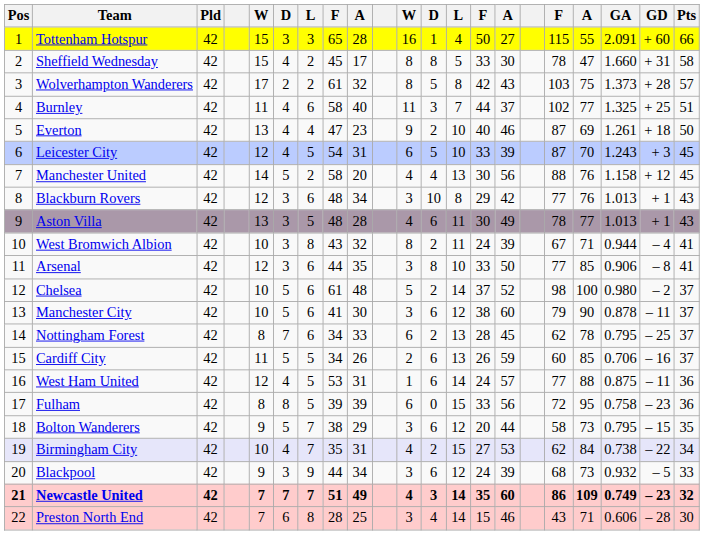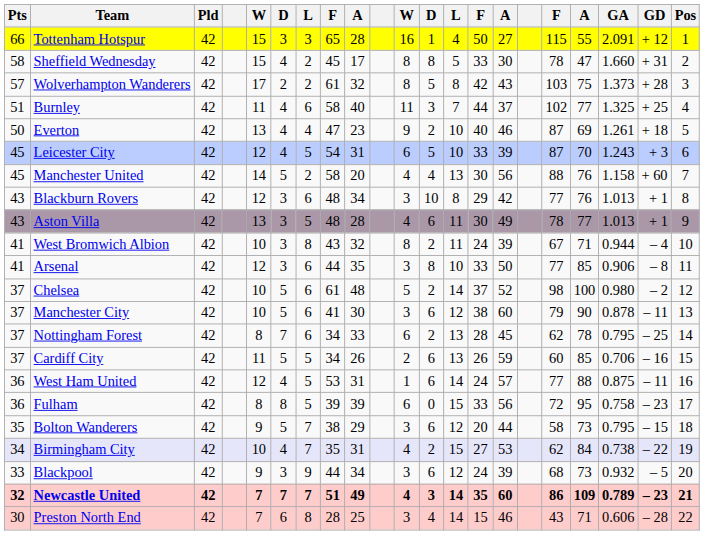 <table class="wikitable" style="text-align: center;">
 <tr>
-<th width=20>Pos</th>
+<th width=20>Pts</th>
 <th width=175>Team</th>
 <th width=20>Pld</th>
 <th width=20></th>
 <th width=20>W</th>
 <th width=20>D</th>
 <th width=20>L</th>
 <th width=20>F</th>
 <th width=20>A</th>
 <th width=20></th>
 <th width=20>W</th>
 <th width=20>D</th>
 <th width=20>L</th>
 <th width=20>F</th>
 <th width=20>A</th>
 <th width=20></th>
 <th width=20>F</th>
 <th width=20>A</th>
 <th width=20>GA</th>
 <th width=30>GD</th>
-<th width=20>Pts</th>
+<th width=20>Pos</th>
 </tr>
 <tr bgcolor=#FFFF00>
-<td>1</td>
+<td>66</td>
 <td align=left><a href='#'>Tottenham Hotspur</a></td>
 <td>42</td>
 <td></td>
 <td>15</td>
 <td>3</td>
 <td>3</td>
 <td>65</td>
 <td>28</td>
 <td></td>
 <td>16</td>
 <td>1</td>
 <td>4</td>
 <td>50</td>
 <td>27</td>
 <td></td>
 <td>115</td>
 <td>55</td>
 <td>2.091</td>
-<td>+ 60</td>
-<td>66</td>
+<td align=right>+ 12</td>
+<td>1</td>
 </tr>
 <tr>
-<td>2</td>
+<td>58</td>
 <td align=left><a href='#'>Sheffield Wednesday</a></td>
 <td>42</td>
 <td></td>
 <td>15</td>
 <td>4</td>
 <td>2</td>
 <td>45</td>
 <td>17</td>
 <td></td>
 <td>8</td>
 <td>8</td>
 <td>5</td>
 <td>33</td>
 <td>30</td>
 <td></td>
 <td>78</td>
 <td>47</td>
 <td>1.660</td>
 <td align=right>+ 31</td>
-<td>58</td>
+<td>2</td>
 </tr>
 <tr>
-<td>3</td>
+<td>57</td>
 <td align=left><a href='#'>Wolverhampton Wanderers</a></td>
 <td>42</td>
 <td></td>
 <td>17</td>
 <td>2</td>
 <td>2</td>
 <td>61</td>
 <td>32</td>
 <td></td>
 <td>8</td>
 <td>5</td>
 <td>8</td>
 <td>42</td>
 <td>43</td>
 <td></td>
 <td>103</td>
 <td>75</td>
 <td>1.373</td>
 <td align=right>+ 28</td>
-<td>57</td>
+<td>3</td>
 </tr>
 <tr>
-<td>4</td>
+<td>51</td>
 <td align=left><a href='#'>Burnley</a></td>
 <td>42</td>
 <td></td>
 <td>11</td>
 <td>4</td>
 <td>6</td>
 <td>58</td>
 <td>40</td>
 <td></td>
 <td>11</td>
 <td>3</td>
 <td>7</td>
 <td>44</td>
 <td>37</td>
 <td></td>
 <td>102</td>
 <td>77</td>
 <td>1.325</td>
 <td align=right>+ 25</td>
-<td>51</td>
+<td>4</td>
 </tr>
 <tr>
-<td>5</td>
+<td>50</td>
 <td align=left><a href='#'>Everton</a></td>
 <td>42</td>
 <td></td>
 <td>13</td>
 <td>4</td>
 <td>4</td>
 <td>47</td>
 <td>23</td>
 <td></td>
 <td>9</td>
 <td>2</td>
 <td>10</td>
 <td>40</td>
 <td>46</td>
 <td></td>
 <td>87</td>
 <td>69</td>
 <td>1.261</td>
 <td align=right>+ 18</td>
-<td>50</td>
+<td>5</td>
 </tr>
 <tr style="background:#bbccff;">
-<td>6</td>
+<td>45</td>
 <td align=left><a href='#'>Leicester City</a></td>
 <td>42</td>
 <td></td>
 <td>12</td>
 <td>4</td>
 <td>5</td>
 <td>54</td>
 <td>31</td>
 <td></td>
 <td>6</td>
 <td>5</td>
 <td>10</td>
 <td>33</td>
 <td>39</td>
 <td></td>
 <td>87</td>
 <td>70</td>
 <td>1.243</td>
 <td align=right>+ 3</td>
-<td>45</td>
+<td>6</td>
 </tr>
 <tr>
-<td>7</td>
+<td>45</td>
 <td align=left><a href='#'>Manchester United</a></td>
 <td>42</td>
 <td></td>
 <td>14</td>
 <td>5</td>
 <td>2</td>
 <td>58</td>
 <td>20</td>
 <td></td>
 <td>4</td>
 <td>4</td>
 <td>13</td>
 <td>30</td>
 <td>56</td>
 <td></td>
 <td>88</td>
 <td>76</td>
 <td>1.158</td>
-<td align=right>+ 12</td>
-<td>45</td>
+<td>+ 60</td>
+<td>7</td>
 </tr>
 <tr>
-<td>8</td>
+<td>43</td>
 <td align=left><a href='#'>Blackburn Rovers</a></td>
 <td>42</td>
 <td></td>
 <td>12</td>
 <td>3</td>
 <td>6</td>
 <td>48</td>
 <td>34</td>
 <td></td>
 <td>3</td>
 <td>10</td>
 <td>8</td>
 <td>29</td>
 <td>42</td>
 <td></td>
 <td>77</td>
 <td>76</td>
 <td>1.013</td>
 <td align=right>+ 1</td>
-<td>43</td>
+<td>8</td>
 </tr>
 <tr bgcolor=#AA98A9>
-<td>9</td>
+<td>43</td>
 <td align=left><a href='#'>Aston Villa</a></td>
 <td>42</td>
 <td></td>
 <td>13</td>
 <td>3</td>
 <td>5</td>
 <td>48</td>
 <td>28</td>
 <td></td>
 <td>4</td>
 <td>6</td>
 <td>11</td>
 <td>30</td>
 <td>49</td>
 <td></td>
 <td>78</td>
 <td>77</td>
 <td>1.013</td>
 <td align=right>+ 1</td>
-<td>43</td>
+<td>9</td>
 </tr>
 <tr>
-<td>10</td>
+<td>41</td>
 <td align=left><a href='#'>West Bromwich Albion</a></td>
 <td>42</td>
 <td></td>
 <td>10</td>
 <td>3</td>
 <td>8</td>
 <td>43</td>
 <td>32</td>
 <td></td>
 <td>8</td>
 <td>2</td>
 <td>11</td>
 <td>24</td>
 <td>39</td>
 <td></td>
 <td>67</td>
 <td>71</td>
 <td>0.944</td>
 <td align=right>– 4</td>
-<td>41</td>
+<td>10</td>
 </tr>
 <tr>
-<td>11</td>
+<td>41</td>
 <td align=left><a href='#'>Arsenal</a></td>
 <td>42</td>
 <td></td>
 <td>12</td>
 <td>3</td>
 <td>6</td>
 <td>44</td>
 <td>35</td>
 <td></td>
 <td>3</td>
 <td>8</td>
 <td>10</td>
 <td>33</td>
 <td>50</td>
 <td></td>
 <td>77</td>
 <td>85</td>
 <td>0.906</td>
 <td align=right>– 8</td>
-<td>41</td>
+<td>11</td>
 </tr>
 <tr>
-<td>12</td>
+<td>37</td>
 <td align=left><a href='#'>Chelsea</a></td>
 <td>42</td>
 <td></td>
 <td>10</td>
 <td>5</td>
 <td>6</td>
 <td>61</td>
 <td>48</td>
 <td></td>
 <td>5</td>
 <td>2</td>
 <td>14</td>
 <td>37</td>
 <td>52</td>
 <td></td>
 <td>98</td>
 <td>100</td>
 <td>0.980</td>
 <td align=right>– 2</td>
-<td>37</td>
+<td>12</td>
 </tr>
 <tr>
-<td>13</td>
+<td>37</td>
 <td align=left><a href='#'>Manchester City</a></td>
 <td>42</td>
 <td></td>
 <td>10</td>
 <td>5</td>
 <td>6</td>
 <td>41</td>
 <td>30</td>
 <td></td>
 <td>3</td>
 <td>6</td>
 <td>12</td>
 <td>38</td>
 <td>60</td>
 <td></td>
 <td>79</td>
 <td>90</td>
 <td>0.878</td>
 <td align=right>– 11</td>
-<td>37</td>
+<td>13</td>
 </tr>
 <tr>
-<td>14</td>
+<td>37</td>
 <td align=left><a href='#'>Nottingham Forest</a></td>
 <td>42</td>
 <td></td>
 <td>8</td>
 <td>7</td>
 <td>6</td>
 <td>34</td>
 <td>33</td>
 <td></td>
 <td>6</td>
 <td>2</td>
 <td>13</td>
 <td>28</td>
 <td>45</td>
 <td></td>
 <td>62</td>
 <td>78</td>
 <td>0.795</td>
 <td align=right>– 25</td>
-<td>37</td>
+<td>14</td>
 </tr>
 <tr>
-<td>15</td>
+<td>37</td>
 <td align=left><a href='#'>Cardiff City</a></td>
 <td>42</td>
 <td></td>
 <td>11</td>
 <td>5</td>
 <td>5</td>
 <td>34</td>
 <td>26</td>
 <td></td>
 <td>2</td>
 <td>6</td>
 <td>13</td>
 <td>26</td>
 <td>59</td>
 <td></td>
 <td>60</td>
 <td>85</td>
 <td>0.706</td>
 <td align=right>– 16</td>
-<td>37</td>
+<td>15</td>
 </tr>
 <tr>
-<td>16</td>
+<td>36</td>
 <td align=left><a href='#'>West Ham United</a></td>
 <td>42</td>
 <td></td>
 <td>12</td>
 <td>4</td>
 <td>5</td>
 <td>53</td>
 <td>31</td>
 <td></td>
 <td>1</td>
 <td>6</td>
 <td>14</td>
 <td>24</td>
 <td>57</td>
 <td></td>
 <td>77</td>
 <td>88</td>
 <td>0.875</td>
 <td align=right>– 11</td>
-<td>36</td>
+<td>16</td>
 </tr>
 <tr>
-<td>17</td>
+<td>36</td>
 <td align=left><a href='#'>Fulham</a></td>
 <td>42</td>
 <td></td>
 <td>8</td>
 <td>8</td>
 <td>5</td>
 <td>39</td>
 <td>39</td>
 <td></td>
 <td>6</td>
 <td>0</td>
 <td>15</td>
 <td>33</td>
 <td>56</td>
 <td></td>
 <td>72</td>
 <td>95</td>
 <td>0.758</td>
 <td align=right>– 23</td>
-<td>36</td>
+<td>17</td>
 </tr>
 <tr>
-<td>18</td>
+<td>35</td>
 <td align=left><a href='#'>Bolton Wanderers</a></td>
 <td>42</td>
 <td></td>
 <td>9</td>
 <td>5</td>
 <td>7</td>
 <td>38</td>
 <td>29</td>
 <td></td>
 <td>3</td>
 <td>6</td>
 <td>12</td>
 <td>20</td>
 <td>44</td>
 <td></td>
 <td>58</td>
 <td>73</td>
 <td>0.795</td>
 <td align=right>– 15</td>
-<td>35</td>
+<td>18</td>
 </tr>
 <tr style="background:#E6E6FA;">
-<td>19</td>
+<td>34</td>
 <td align=left><a href='#'>Birmingham City</a></td>
 <td>42</td>
 <td></td>
 <td>10</td>
 <td>4</td>
 <td>7</td>
 <td>35</td>
 <td>31</td>
 <td></td>
 <td>4</td>
 <td>2</td>
 <td>15</td>
 <td>27</td>
 <td>53</td>
 <td></td>
 <td>62</td>
 <td>84</td>
 <td>0.738</td>
 <td align=right>– 22</td>
-<td>34</td>
+<td>19</td>
 </tr>
 <tr>
-<td>20</td>
+<td>33</td>
 <td align=left><a href='#'>Blackpool</a></td>
 <td>42</td>
 <td></td>
 <td>9</td>
 <td>3</td>
 <td>9</td>
 <td>44</td>
 <td>34</td>
 <td></td>
 <td>3</td>
 <td>6</td>
 <td>12</td>
 <td>24</td>
 <td>39</td>
 <td></td>
 <td>68</td>
 <td>73</td>
 <td>0.932</td>
 <td align=right>– 5</td>
-<td>33</td>
+<td>20</td>
 </tr>
 <tr bgcolor="#FFCCCC">
-<td><strong>21</strong></td>
+<td><strong>32</strong></td>
 <td align=left><strong><a href='#'>Newcastle United</a></strong></td>
 <td><strong>42</strong></td>
 <td></td>
 <td><strong>7</strong></td>
 <td><strong>7</strong></td>
 <td><strong>7</strong></td>
 <td><strong>51</strong></td>
 <td><strong>49</strong></td>
 <td></td>
 <td><strong>4</strong></td>
 <td><strong>3</strong></td>
 <td><strong>14</strong></td>
 <td><strong>35</strong></td>
 <td><strong>60</strong></td>
 <td></td>
 <td><strong>86</strong></td>
 <td><strong>109</strong></td>
-<td><strong>0.749</strong></td>
+<td><strong>0.789</strong></td>
 <td align=right><strong>– 23</strong></td>
-<td><strong>32</strong></td>
+<td><strong>21</strong></td>
 </tr>
 <tr bgcolor="#FFCCCC">
-<td>22</td>
+<td>30</td>
 <td align=left><a href='#'>Preston North End</a></td>
 <td>42</td>
 <td></td>
 <td>7</td>
 <td>6</td>
 <td>8</td>
 <td>28</td>
 <td>25</td>
 <td></td>
 <td>3</td>
 <td>4</td>
 <td>14</td>
 <td>15</td>
 <td>46</td>
 <td></td>
 <td>43</td>
 <td>71</td>
 <td>0.606</td>
 <td align=right>– 28</td>
-<td>30</td>
+<td>22</td>
 </tr>
 </table>
